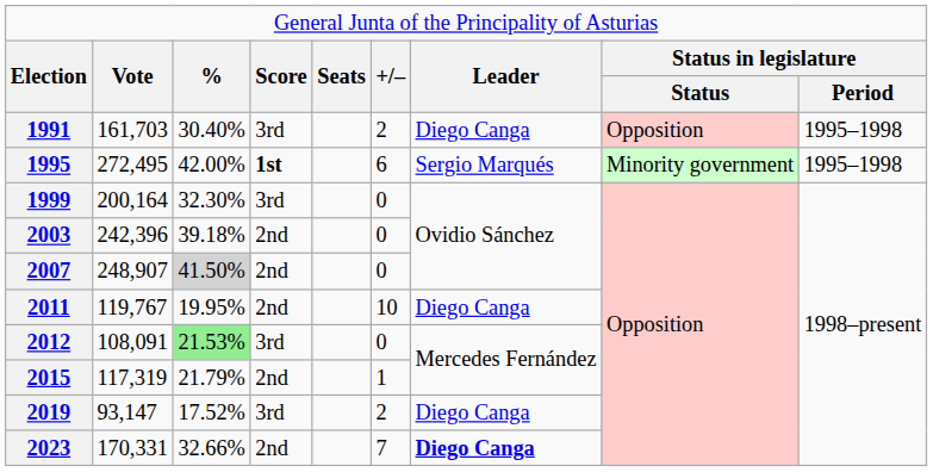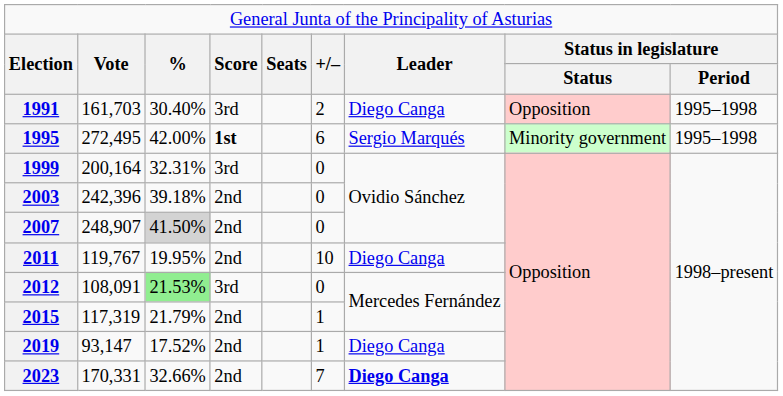 <table class="wikitable" style="font-size:97%; text-align:left;">
 <tr>
 <td colspan="9" align="center"><a href='#'>General Junta of the Principality of Asturias</a></td>
 </tr>
 <tr>
 <th rowspan="2">Election</th>
 <th rowspan="2">Vote</th>
 <th rowspan="2">%</th>
 <th rowspan="2">Score</th>
 <th rowspan="2">Seats</th>
 <th rowspan="2">+/–</th>
 <th rowspan="2">Leader</th>
 <th colspan="2">Status in legislature</th>
 </tr>
 <tr>
 <th>Status</th>
 <th>Period</th>
 </tr>
 <tr>
 <th><a href='#'>1991</a></th>
 <td>161,703</td>
 <td>30.40%</td>
 <td>3rd</td>
 <td></td>
 <td>2</td>
 <td><a href='#'>Diego Canga</a></td>
 <td style="background-color:#fcc;">Opposition</td>
 <td>1995–1998</td>
 </tr>
 <tr>
 <th rowspan="2"><a href='#'>1995</a></th>
 <td rowspan="2">272,495</td>
 <td rowspan="2">42.00%</td>
 <td rowspan="2"><strong>1st</strong></td>
 <td rowspan="2"></td>
 <td rowspan="2">6</td>
 <td rowspan="2"><a href='#'>Sergio Marqués</a></td>
 <td style="background-color:#cfc;">Minority government</td>
 <td>1995–1998</td>
 </tr>
 <tr>
 <td rowspan="9" style="background-color:#fcc;">Opposition</td>
 <td rowspan="9">1998–present</td>
 </tr>
 <tr>
 <th><a href='#'>1999</a></th>
 <td>200,164</td>
-<td>32.30%</td>
+<td>32.31%</td>
 <td>3rd</td>
 <td></td>
 <td>0</td>
 <td rowspan="3">Ovidio Sánchez</td>
 </tr>
 <tr>
 <th><a href='#'>2003</a></th>
 <td>242,396</td>
 <td>39.18%</td>
 <td>2nd</td>
 <td></td>
 <td>0</td>
 </tr>
 <tr>
 <th><a href='#'>2007</a></th>
 <td>248,907</td>
 <td style="background: lightgrey;">41.50%</td>
 <td>2nd</td>
 <td></td>
 <td>0</td>
 </tr>
 <tr>
 <th><a href='#'>2011</a></th>
 <td>119,767</td>
 <td>19.95%</td>
 <td>2nd</td>
 <td></td>
 <td>10</td>
 <td><a href='#'>Diego Canga</a></td>
 </tr>
 <tr>
 <th><a href='#'>2012</a></th>
 <td>108,091</td>
 <td style="background: lightgreen;">21.53%</td>
 <td>3rd</td>
 <td></td>
 <td>0</td>
 <td rowspan="2">Mercedes Fernández</td>
 </tr>
 <tr>
 <th><a href='#'>2015</a></th>
 <td>117,319</td>
 <td>21.79%</td>
 <td>2nd</td>
 <td></td>
 <td>1</td>
 </tr>
 <tr>
 <th><a href='#'>2019</a></th>
 <td>93,147</td>
 <td>17.52%</td>
-<td>3rd</td>
+<td>2nd</td>
 <td></td>
-<td>2</td>
+<td>1</td>
 <td><a href='#'>Diego Canga</a></td>
 </tr>
 <tr>
 <th><a href='#'>2023</a></th>
 <td>170,331</td>
 <td>32.66%</td>
 <td>2nd</td>
 <td></td>
 <td>7</td>
 <td><strong><a href='#'>Diego Canga</a></strong></td>
 </tr>
 </table>
